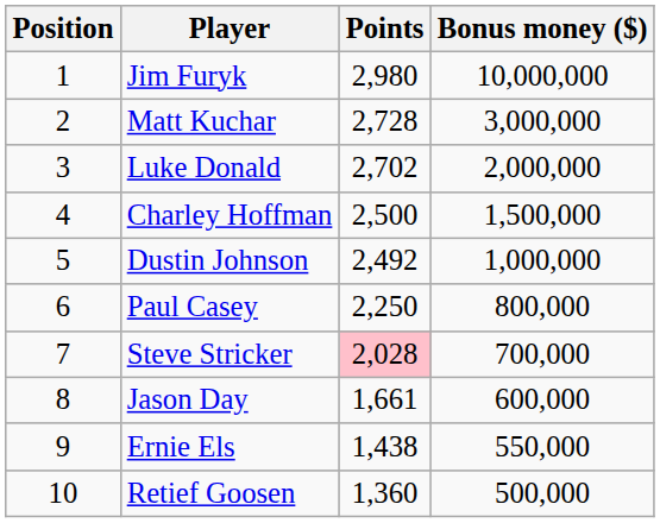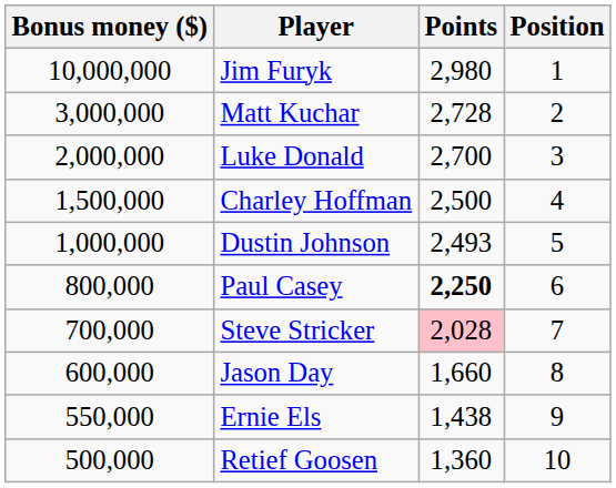 <table class="wikitable">
 <tr>
-<th>Position</th>
+<th>Bonus money ($)</th>
 <th>Player</th>
 <th>Points</th>
-<th>Bonus money ($)</th>
+<th>Position</th>
 </tr>
 <tr>
-<td align=center>1</td>
+<td align=center>10,000,000</td>
 <td> <a href='#'>Jim Furyk</a></td>
 <td align=center>2,980</td>
-<td align=center>10,000,000</td>
+<td align=center>1</td>
 </tr>
 <tr>
-<td align=center>2</td>
+<td align=center>3,000,000</td>
 <td> <a href='#'>Matt Kuchar</a></td>
 <td align=center>2,728</td>
-<td align=center>3,000,000</td>
+<td align=center>2</td>
 </tr>
 <tr>
+<td align=center>2,000,000</td>
+<td> <a href='#'>Luke Donald</a></td>
+<td align=center>2,700</td>
 <td align=center>3</td>
-<td> <a href='#'>Luke Donald</a></td>
-<td align=center>2,702</td>
-<td align=center>2,000,000</td>
 </tr>
 <tr>
-<td align=center>4</td>
+<td align=center>1,500,000</td>
 <td> <a href='#'>Charley Hoffman</a></td>
 <td align=center>2,500</td>
-<td align=center>1,500,000</td>
+<td align=center>4</td>
 </tr>
 <tr>
+<td align=center>1,000,000</td>
+<td> <a href='#'>Dustin Johnson</a></td>
+<td align=center>2,493</td>
 <td align=center>5</td>
-<td> <a href='#'>Dustin Johnson</a></td>
-<td align=center>2,492</td>
-<td align=center>1,000,000</td>
 </tr>
 <tr>
+<td align=center>800,000</td>
+<td> <a href='#'>Paul Casey</a></td>
+<td align=center><strong>2,250</strong></td>
 <td align=center>6</td>
-<td> <a href='#'>Paul Casey</a></td>
-<td align=center>2,250</td>
-<td align=center>800,000</td>
 </tr>
 <tr>
-<td align=center>7</td>
+<td align=center>700,000</td>
 <td> <a href='#'>Steve Stricker</a></td>
 <td align=center style="background: pink;">2,028</td>
-<td align=center>700,000</td>
+<td align=center>7</td>
 </tr>
 <tr>
+<td align=center>600,000</td>
+<td> <a href='#'>Jason Day</a></td>
+<td align=center>1,660</td>
 <td align=center>8</td>
-<td> <a href='#'>Jason Day</a></td>
-<td align=center>1,661</td>
-<td align=center>600,000</td>
 </tr>
 <tr>
-<td align=center>9</td>
+<td align=center>550,000</td>
 <td> <a href='#'>Ernie Els</a></td>
 <td align=center>1,438</td>
-<td align=center>550,000</td>
+<td align=center>9</td>
 </tr>
 <tr>
-<td align=center>10</td>
+<td align=center>500,000</td>
 <td> <a href='#'>Retief Goosen</a></td>
 <td align=center>1,360</td>
-<td align=center>500,000</td>
+<td align=center>10</td>
 </tr>
 </table>
